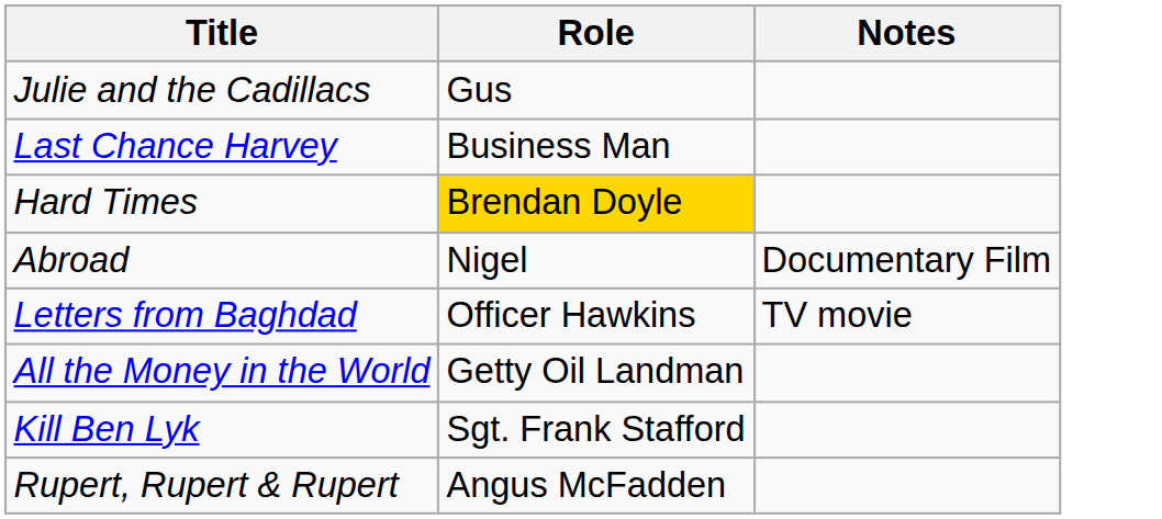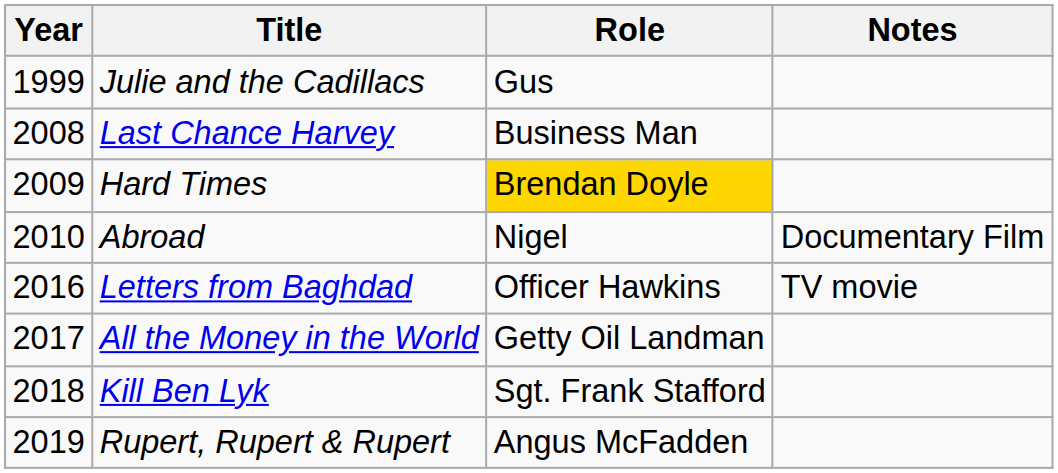 <table class="wikitable sortable">
 <tr>
+<th>Year</th>
 <th>Title</th>
 <th>Role</th>
 <th class="unsortable">Notes</th>
 </tr>
 <tr>
+<td>1999</td>
 <td><em>Julie and the Cadillacs</em></td>
 <td>Gus</td>
 <td></td>
 </tr>
 <tr>
+<td>2008</td>
 <td><em><a href='#'>Last Chance Harvey</a></em></td>
 <td>Business Man</td>
 <td></td>
 </tr>
 <tr>
+<td>2009</td>
 <td><em>Hard Times</em></td>
 <td style="background: gold;">Brendan Doyle</td>
 <td></td>
 </tr>
 <tr>
+<td>2010</td>
 <td><em>Abroad</em></td>
 <td>Nigel</td>
 <td>Documentary Film</td>
 </tr>
 <tr>
+<td>2016</td>
 <td><em><a href='#'>Letters from Baghdad</a></em></td>
 <td>Officer Hawkins</td>
 <td>TV movie</td>
 </tr>
 <tr>
+<td>2017</td>
 <td><em><a href='#'>All the Money in the World</a></em></td>
 <td>Getty Oil Landman</td>
 <td></td>
 </tr>
 <tr>
+<td>2018</td>
 <td><em><a href='#'>Kill Ben Lyk</a></em></td>
 <td>Sgt. Frank Stafford</td>
 <td></td>
 </tr>
 <tr>
+<td>2019</td>
 <td><em>Rupert, Rupert & Rupert</em></td>
 <td>Angus McFadden</td>
 <td></td>
 </tr>
 </table>
